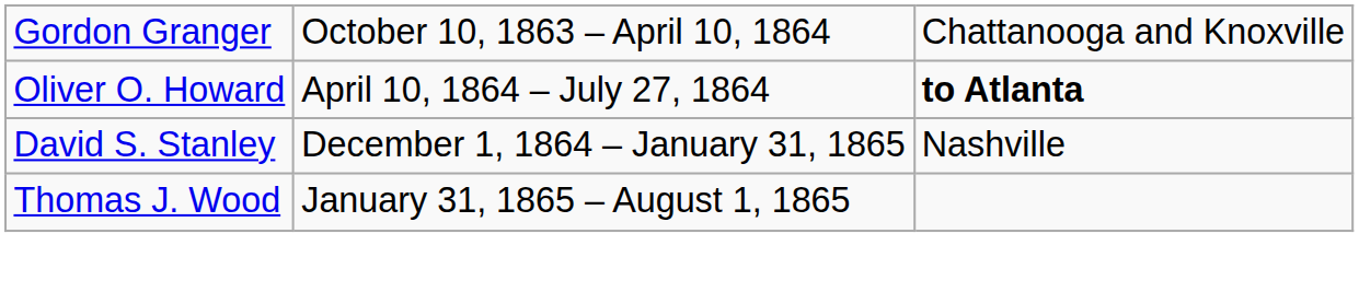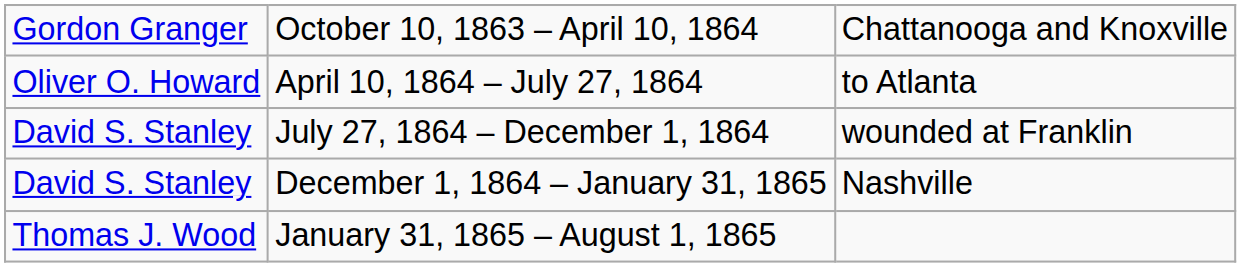 <table class="wikitable">
 <tr>
 <td><a href='#'>Gordon Granger</a></td>
 <td>October 10, 1863 – April 10, 1864</td>
 <td>Chattanooga and Knoxville</td>
 </tr>
 <tr>
 <td><a href='#'>Oliver O. Howard</a></td>
 <td>April 10, 1864 – July 27, 1864</td>
-<td><strong>to Atlanta</strong></td>
+<td>to Atlanta</td>
+</tr>
+<tr>
+<td><a href='#'>David S. Stanley</a></td>
+<td>July 27, 1864 – December 1, 1864</td>
+<td>wounded at Franklin</td>
 </tr>
 <tr>
 <td><a href='#'>David S. Stanley</a></td>
 <td>December 1, 1864 – January 31, 1865</td>
 <td>Nashville</td>
 </tr>
 <tr>
 <td><a href='#'>Thomas J. Wood</a></td>
 <td>January 31, 1865 – August 1, 1865</td>
 <td> </td>
 </tr>
 </table>
